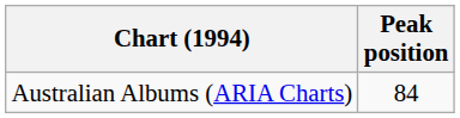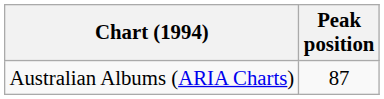 <table class="wikitable sortable">
 <tr>
 <th align="center">Chart (1994)</th>
 <th align="center">Peak <br>position</th>
 </tr>
 <tr>
 <td>Australian Albums (<a href='#'>ARIA Charts</a>) </td>
-<td align="center">84</td>
+<td align="center">87</td>
 </tr>
 </table>
